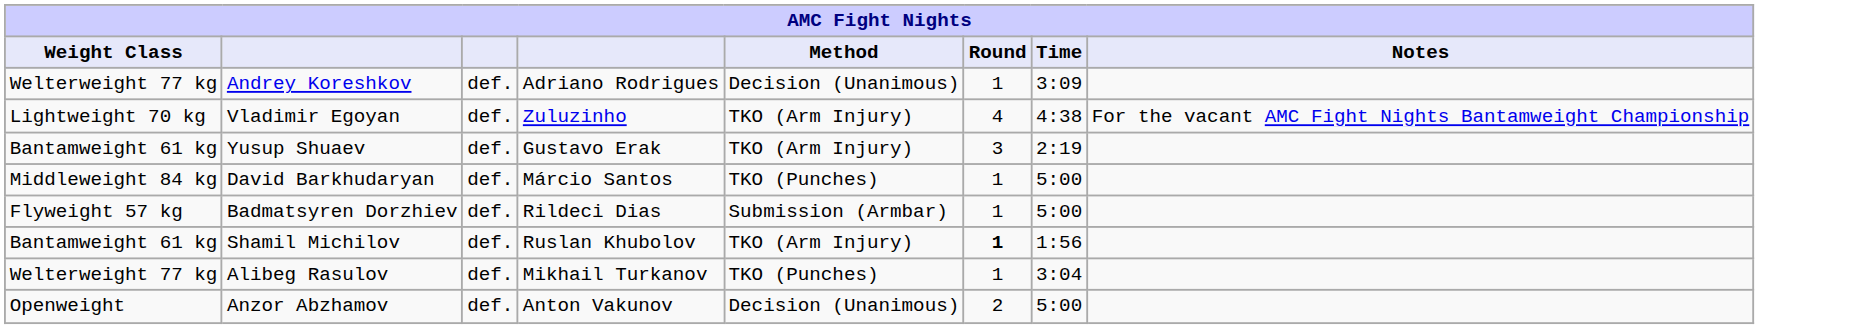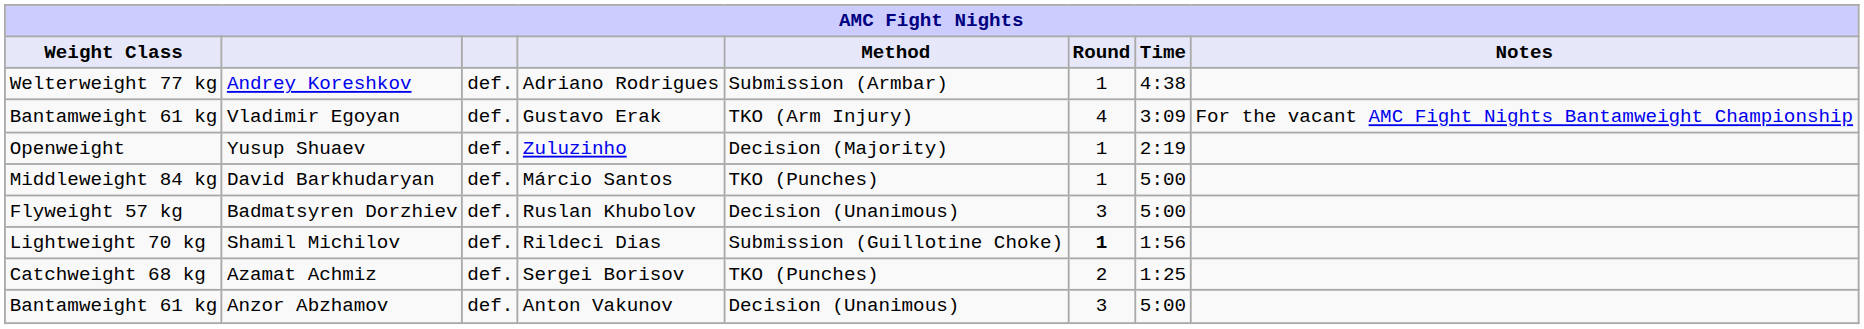 <table class="wikitable" style="font-size: 80%;">
 <tr>
 <th colspan="8" style="background-color: #ccf; color: #000080; text-align: center;"><strong>AMC Fight Nights</strong></th>
 </tr>
 <tr>
 <th colspan="1" style="background-color: #E6E8FA; color: #000000; text-align: center;">Weight Class</th>
 <th colspan="1" style="background-color: #E6E8FA; color: #000000; text-align: center;"></th>
 <th colspan="1" style="background-color: #E6E8FA; color: #000000; text-align: center;"></th>
 <th colspan="1" style="background-color: #E6E8FA; color: #000000; text-align: center;"></th>
 <th colspan="1" style="background-color: #E6E8FA; color: #000000; text-align: center;">Method</th>
 <th colspan="1" style="background-color: #E6E8FA; color: #000000; text-align: center;">Round</th>
 <th colspan="1" style="background-color: #E6E8FA; color: #000000; text-align: center;">Time</th>
 <th colspan="1" style="background-color: #E6E8FA; color: #000000; text-align: center;">Notes</th>
 </tr>
 <tr>
 <td>Welterweight 77 kg</td>
 <td> <a href='#'>Andrey Koreshkov</a></td>
 <td align=center>def.</td>
 <td> Adriano Rodrigues</td>
-<td>Decision (Unanimous)</td>
+<td>Submission (Armbar)</td>
 <td align=center>1</td>
-<td align=center>3:09</td>
+<td align=center>4:38</td>
 <td></td>
 </tr>
 <tr>
-<td>Lightweight 70 kg</td>
+<td>Bantamweight 61 kg</td>
 <td> Vladimir Egoyan</td>
 <td align=center>def.</td>
-<td> <a href='#'>Zuluzinho</a></td>
+<td> Gustavo Erak</td>
 <td>TKO (Arm Injury)</td>
 <td align=center>4</td>
-<td align=center>4:38</td>
+<td align=center>3:09</td>
 <td>For the vacant <a href='#'>AMC Fight Nights Bantamweight Championship</a></td>
 </tr>
 <tr>
-<td>Bantamweight 61 kg</td>
+<td>Openweight</td>
 <td> Yusup Shuaev</td>
 <td align=center>def.</td>
-<td> Gustavo Erak</td>
-<td>TKO (Arm Injury)</td>
-<td align=center>3</td>
+<td> <a href='#'>Zuluzinho</a></td>
+<td>Decision (Majority)</td>
+<td align=center>1</td>
 <td align=center>2:19</td>
 <td></td>
 </tr>
 <tr>
 <td>Middleweight 84 kg</td>
 <td> David Barkhudaryan</td>
 <td align=center>def.</td>
 <td> Márcio Santos</td>
 <td>TKO (Punches)</td>
 <td align=center>1</td>
 <td align=center>5:00</td>
 <td></td>
 </tr>
 <tr>
 <td>Flyweight 57 kg</td>
 <td> Badmatsyren Dorzhiev</td>
 <td align=center>def.</td>
-<td> Rildeci Dias</td>
-<td>Submission (Armbar)</td>
-<td align=center>1</td>
+<td> Ruslan Khubolov</td>
+<td>Decision (Unanimous)</td>
+<td align=center>3</td>
 <td align=center>5:00</td>
 <td></td>
 </tr>
 <tr>
-<td>Bantamweight 61 kg</td>
+<td>Lightweight 70 kg</td>
 <td> Shamil Michilov</td>
 <td align=center>def.</td>
-<td> Ruslan Khubolov</td>
-<td>TKO (Arm Injury)</td>
+<td> Rildeci Dias</td>
+<td>Submission (Guillotine Choke)</td>
 <td align=center><strong>1</strong></td>
 <td align=center>1:56</td>
 <td></td>
 </tr>
 <tr>
-<td>Welterweight 77 kg</td>
-<td> Alibeg Rasulov</td>
+<td>Catchweight 68 kg</td>
+<td> Azamat Achmiz</td>
 <td align=center>def.</td>
-<td> Mikhail Turkanov</td>
+<td> Sergei Borisov</td>
 <td>TKO (Punches)</td>
-<td align=center>1</td>
-<td align=center>3:04</td>
+<td align=center>2</td>
+<td align=center>1:25</td>
 <td></td>
 </tr>
 <tr>
-<td>Openweight</td>
+<td>Bantamweight 61 kg</td>
 <td> Anzor Abzhamov</td>
 <td align=center>def.</td>
 <td> Anton Vakunov</td>
 <td>Decision (Unanimous)</td>
-<td align=center>2</td>
+<td align=center>3</td>
 <td align=center>5:00</td>
 <td></td>
 </tr>
 </table>
